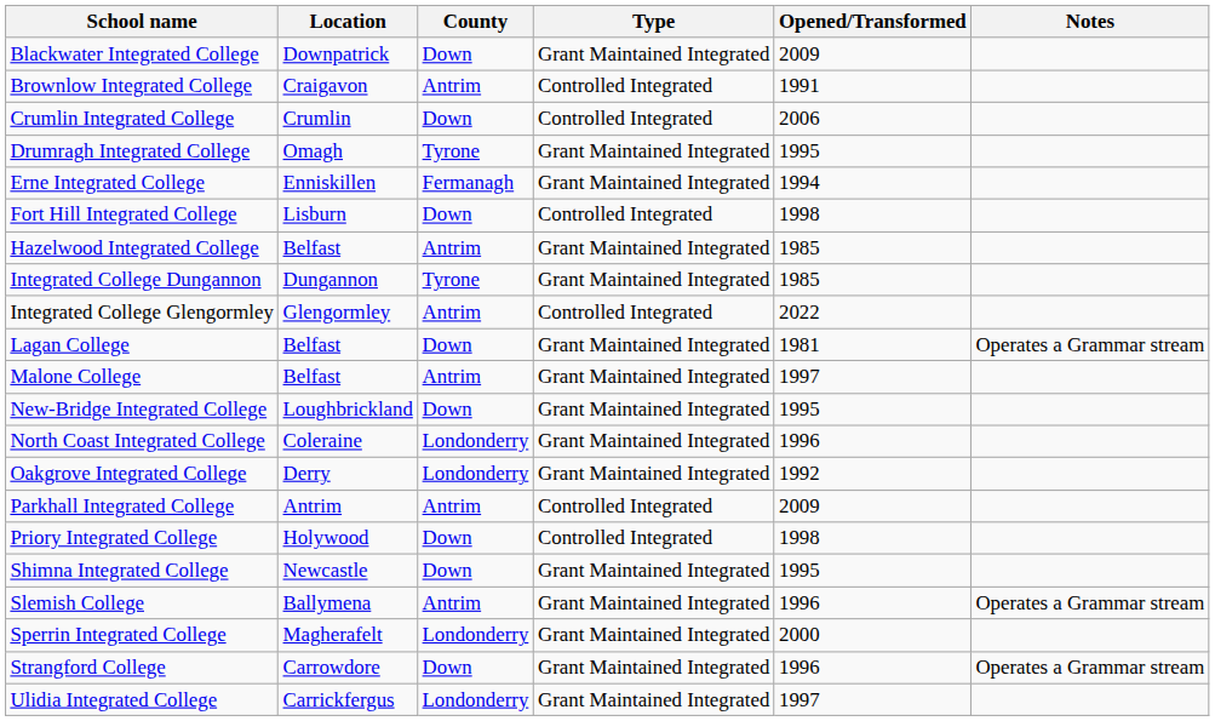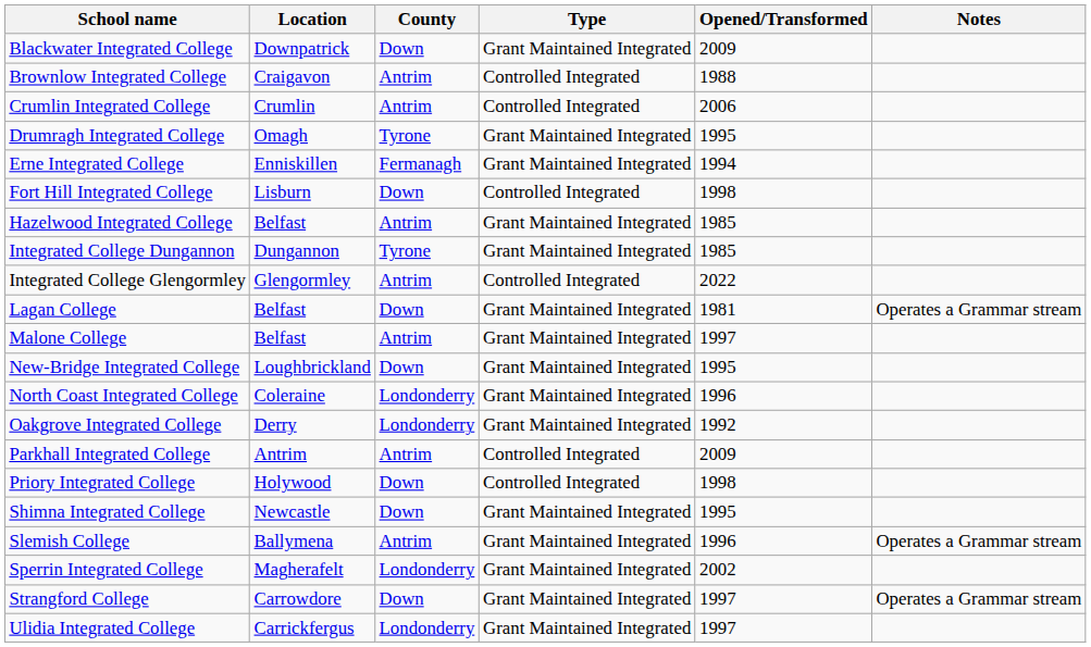 <table class="wikitable sortable">
 <tr>
 <th>School name</th>
 <th>Location</th>
 <th>County</th>
 <th>Type</th>
 <th>Opened/Transformed</th>
 <th>Notes</th>
 </tr>
 <tr>
 <td><a href='#'>Blackwater Integrated College</a></td>
 <td><a href='#'>Downpatrick</a></td>
 <td><a href='#'>Down</a></td>
 <td>Grant Maintained Integrated</td>
 <td>2009</td>
 <td></td>
 </tr>
 <tr>
 <td><a href='#'>Brownlow Integrated College</a></td>
 <td><a href='#'>Craigavon</a></td>
 <td><a href='#'>Antrim</a></td>
 <td>Controlled Integrated</td>
-<td>1991</td>
+<td>1988</td>
 <td></td>
 </tr>
 <tr>
 <td><a href='#'>Crumlin Integrated College</a></td>
 <td><a href='#'>Crumlin</a></td>
-<td><a href='#'>Down</a></td>
+<td><a href='#'>Antrim</a></td>
 <td>Controlled Integrated</td>
 <td>2006</td>
 <td></td>
 </tr>
 <tr>
 <td><a href='#'>Drumragh Integrated College</a></td>
 <td><a href='#'>Omagh</a></td>
 <td><a href='#'>Tyrone</a></td>
 <td>Grant Maintained Integrated</td>
 <td>1995</td>
 <td></td>
 </tr>
 <tr>
 <td><a href='#'>Erne Integrated College</a></td>
 <td><a href='#'>Enniskillen</a></td>
 <td><a href='#'>Fermanagh</a></td>
 <td>Grant Maintained Integrated</td>
 <td>1994</td>
 <td></td>
 </tr>
 <tr>
 <td><a href='#'>Fort Hill Integrated College</a></td>
 <td><a href='#'>Lisburn</a></td>
 <td><a href='#'>Down</a></td>
 <td>Controlled Integrated</td>
 <td>1998</td>
 <td></td>
 </tr>
 <tr>
 <td><a href='#'>Hazelwood Integrated College</a></td>
 <td><a href='#'>Belfast</a></td>
 <td><a href='#'>Antrim</a></td>
 <td>Grant Maintained Integrated</td>
 <td>1985</td>
 <td></td>
 </tr>
 <tr>
 <td><a href='#'>Integrated College Dungannon</a></td>
 <td><a href='#'>Dungannon</a></td>
 <td><a href='#'>Tyrone</a></td>
 <td>Grant Maintained Integrated</td>
 <td>1985</td>
 <td></td>
 </tr>
 <tr>
 <td>Integrated College Glengormley</td>
 <td><a href='#'>Glengormley</a></td>
 <td><a href='#'>Antrim</a></td>
 <td>Controlled Integrated</td>
 <td>2022</td>
 <td></td>
 </tr>
 <tr>
 <td><a href='#'>Lagan College</a></td>
 <td><a href='#'>Belfast</a></td>
 <td><a href='#'>Down</a></td>
 <td>Grant Maintained Integrated</td>
 <td>1981</td>
 <td>Operates a Grammar stream</td>
 </tr>
 <tr>
 <td><a href='#'>Malone College</a></td>
 <td><a href='#'>Belfast</a></td>
 <td><a href='#'>Antrim</a></td>
 <td>Grant Maintained Integrated</td>
 <td>1997</td>
 <td></td>
 </tr>
 <tr>
 <td><a href='#'>New-Bridge Integrated College</a></td>
 <td><a href='#'>Loughbrickland</a></td>
 <td><a href='#'>Down</a></td>
 <td>Grant Maintained Integrated</td>
 <td>1995</td>
 <td></td>
 </tr>
 <tr>
 <td><a href='#'>North Coast Integrated College</a></td>
 <td><a href='#'>Coleraine</a></td>
 <td><a href='#'>Londonderry</a></td>
 <td>Grant Maintained Integrated</td>
 <td>1996</td>
 <td></td>
 </tr>
 <tr>
 <td><a href='#'>Oakgrove Integrated College</a></td>
 <td><a href='#'>Derry</a></td>
 <td><a href='#'>Londonderry</a></td>
 <td>Grant Maintained Integrated</td>
 <td>1992</td>
 <td></td>
 </tr>
 <tr>
 <td><a href='#'>Parkhall Integrated College</a></td>
 <td><a href='#'>Antrim</a></td>
 <td><a href='#'>Antrim</a></td>
 <td>Controlled Integrated</td>
 <td>2009</td>
 <td></td>
 </tr>
 <tr>
 <td><a href='#'>Priory Integrated College</a></td>
 <td><a href='#'>Holywood</a></td>
 <td><a href='#'>Down</a></td>
 <td>Controlled Integrated</td>
 <td>1998</td>
 <td></td>
 </tr>
 <tr>
 <td><a href='#'>Shimna Integrated College</a></td>
 <td><a href='#'>Newcastle</a></td>
 <td><a href='#'>Down</a></td>
 <td>Grant Maintained Integrated</td>
 <td>1995</td>
 <td></td>
 </tr>
 <tr>
 <td><a href='#'>Slemish College</a></td>
 <td><a href='#'>Ballymena</a></td>
 <td><a href='#'>Antrim</a></td>
 <td>Grant Maintained Integrated</td>
 <td>1996</td>
 <td>Operates a Grammar stream</td>
 </tr>
 <tr>
 <td><a href='#'>Sperrin Integrated College</a></td>
 <td><a href='#'>Magherafelt</a></td>
 <td><a href='#'>Londonderry</a></td>
 <td>Grant Maintained Integrated</td>
-<td>2000</td>
+<td>2002</td>
 <td></td>
 </tr>
 <tr>
 <td><a href='#'>Strangford College</a></td>
 <td><a href='#'>Carrowdore</a></td>
 <td><a href='#'>Down</a></td>
 <td>Grant Maintained Integrated</td>
-<td>1996</td>
+<td>1997</td>
 <td>Operates a Grammar stream</td>
 </tr>
 <tr>
 <td><a href='#'>Ulidia Integrated College</a></td>
 <td><a href='#'>Carrickfergus</a></td>
 <td><a href='#'>Londonderry</a></td>
 <td>Grant Maintained Integrated</td>
 <td>1997</td>
 <td></td>
 </tr>
 </table>
